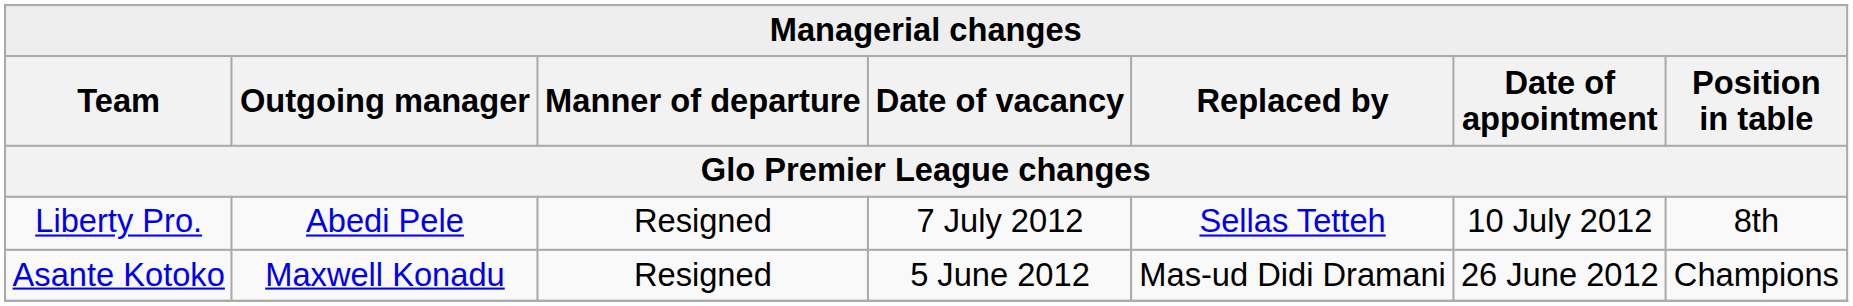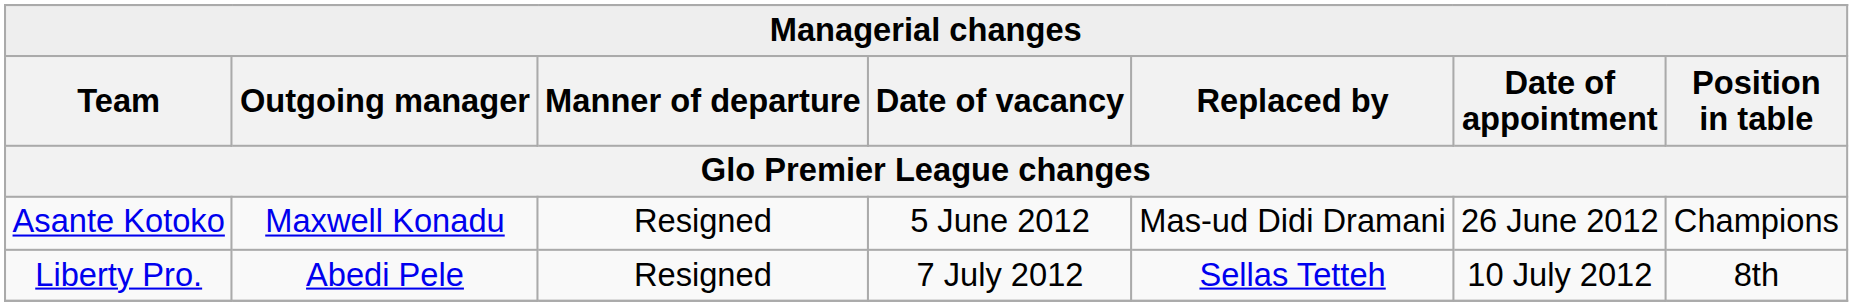 <table class="wikitable">
 <tr>
 </tr>
 <tr bgcolor=#EEEEEE>
 <td align=center colspan=7><strong>Managerial changes</strong></td>
 </tr>
 <tr>
 <th>Team</th>
 <th>Outgoing manager</th>
 <th>Manner of departure</th>
 <th>Date of vacancy</th>
 <th>Replaced by</th>
 <th>Date of<br>appointment</th>
 <th>Position<br> in table</th>
 </tr>
 <tr>
 <th colspan=7>Glo Premier League changes</th>
 </tr>
 <tr>
+<td align=center><a href='#'>Asante Kotoko</a></td>
+<td align=center><a href='#'>Maxwell Konadu</a></td>
+<td align=center>Resigned</td>
+<td align=center>5 June 2012</td>
+<td align=center>Mas-ud Didi Dramani</td>
+<td align=center>26 June 2012</td>
+<td align=center>Champions</td>
+</tr>
+<tr>
 <td align=center><a href='#'>Liberty Pro.</a></td>
 <td align=center><a href='#'>Abedi Pele</a></td>
 <td align=center>Resigned</td>
 <td align=center>7 July 2012</td>
 <td align=center><a href='#'>Sellas Tetteh</a></td>
 <td align=center>10 July 2012</td>
 <td align=center>8th</td>
 </tr>
 <tr>
-<td align=center><a href='#'>Asante Kotoko</a></td>
-<td align=center><a href='#'>Maxwell Konadu</a></td>
-<td align=center>Resigned</td>
-<td align=center>5 June 2012</td>
-<td align=center>Mas-ud Didi Dramani</td>
-<td align=center>26 June 2012</td>
-<td align=center>Champions</td>
-</tr>
-<tr>
 </tr>
 </table>
